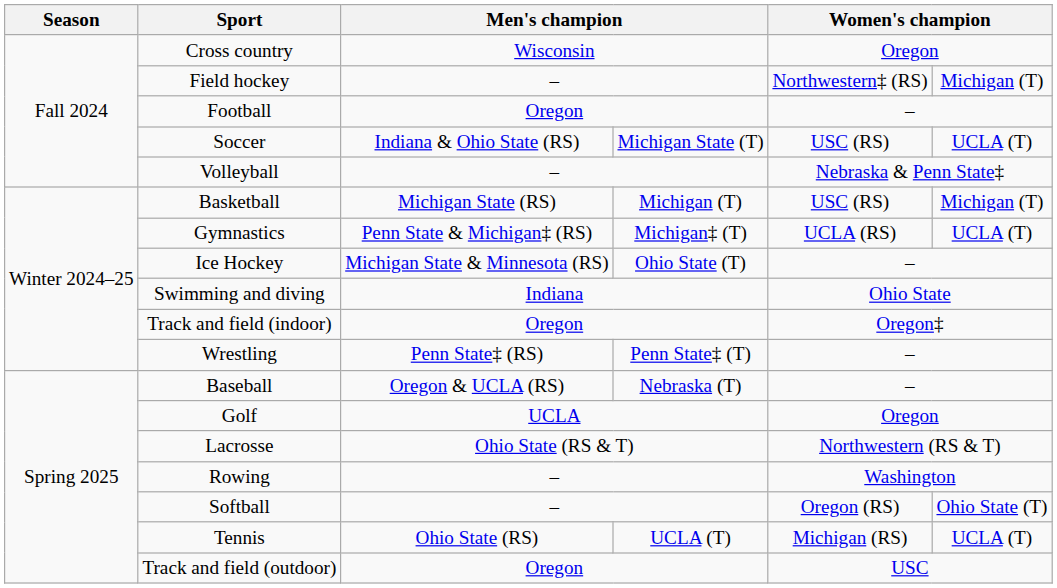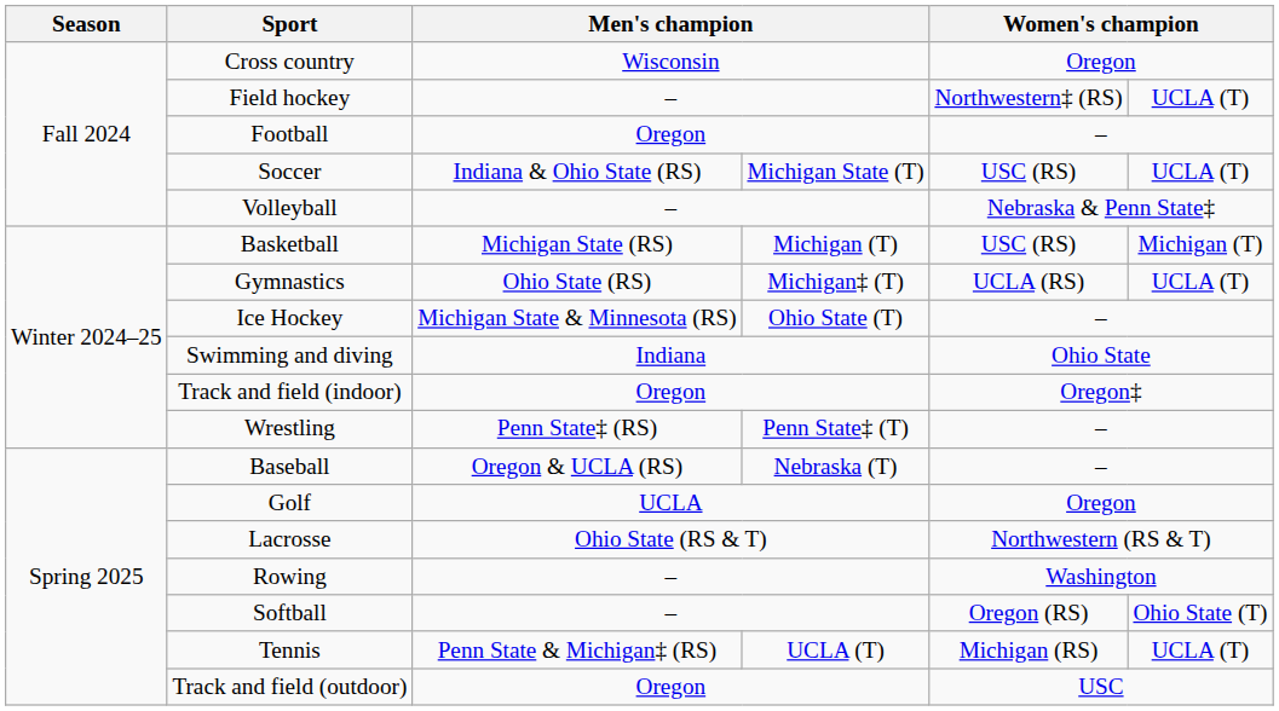 <table class="wikitable" style = "text-align: center">
 <tr>
 <th>Season</th>
 <th>Sport</th>
 <th colspan = 2>Men's champion</th>
 <th colspan = 2>Women's champion</th>
 </tr>
 <tr>
 <td rowspan = 5>Fall 2024</td>
 <td>Cross country</td>
 <td colspan = 2><a href='#'>Wisconsin</a></td>
 <td colspan = 2><a href='#'>Oregon</a></td>
 </tr>
 <tr>
 <td>Field hockey</td>
 <td colspan=2 align=center>–</td>
 <td><a href='#'>Northwestern</a>‡ (RS)</td>
-<td><a href='#'>Michigan</a> (T)</td>
+<td><a href='#'>UCLA</a> (T)</td>
 </tr>
 <tr>
 <td>Football</td>
 <td colspan = 2><a href='#'>Oregon</a></td>
 <td colspan=2 align=center>–</td>
 </tr>
 <tr>
 <td>Soccer</td>
 <td><a href='#'>Indiana</a> & <a href='#'>Ohio State</a> (RS)</td>
 <td><a href='#'>Michigan State</a> (T)</td>
 <td><a href='#'>USC</a> (RS)</td>
 <td><a href='#'>UCLA</a> (T)</td>
 </tr>
 <tr>
 <td>Volleyball</td>
 <td colspan=2 align=center>–</td>
 <td colspan = 2><a href='#'>Nebraska</a> & <a href='#'>Penn State</a>‡</td>
 </tr>
 <tr>
 <td rowspan = 6>Winter 2024–25</td>
 <td>Basketball</td>
 <td><a href='#'>Michigan State</a> (RS)</td>
 <td><a href='#'>Michigan</a> (T)</td>
 <td><a href='#'>USC</a> (RS)</td>
 <td><a href='#'>Michigan</a> (T)</td>
 </tr>
 <tr>
 <td>Gymnastics</td>
-<td><a href='#'>Penn State</a> & <a href='#'>Michigan</a>‡ (RS)</td>
+<td><a href='#'>Ohio State</a> (RS)</td>
 <td><a href='#'>Michigan</a>‡ (T)</td>
 <td><a href='#'>UCLA</a> (RS)</td>
 <td><a href='#'>UCLA</a> (T)</td>
 </tr>
 <tr>
 <td>Ice Hockey</td>
 <td><a href='#'>Michigan State</a> & <a href='#'>Minnesota</a> (RS)</td>
 <td><a href='#'>Ohio State</a> (T)</td>
 <td colspan=2 align=center>–</td>
 </tr>
 <tr>
 <td>Swimming and diving</td>
 <td colspan=2><a href='#'>Indiana</a></td>
 <td colspan=2><a href='#'>Ohio State</a></td>
 </tr>
 <tr>
 <td>Track and field (indoor)</td>
 <td colspan=2><a href='#'>Oregon</a></td>
 <td colspan=2><a href='#'>Oregon</a>‡</td>
 </tr>
 <tr>
 <td>Wrestling</td>
 <td><a href='#'>Penn State</a>‡ (RS)</td>
 <td><a href='#'>Penn State</a>‡ (T)</td>
 <td colspan=2 align=center>–</td>
 </tr>
 <tr>
 <td rowspan = 7>Spring 2025</td>
 <td>Baseball</td>
 <td><a href='#'>Oregon</a> & <a href='#'>UCLA</a> (RS)</td>
 <td><a href='#'>Nebraska</a> (T)</td>
 <td colspan="2" align="center">–</td>
 </tr>
 <tr>
 <td>Golf</td>
 <td colspan=2><a href='#'>UCLA</a></td>
 <td colspan=2><a href='#'>Oregon</a></td>
 </tr>
 <tr>
 <td>Lacrosse</td>
 <td colspan=2><a href='#'>Ohio State</a> (RS & T)</td>
 <td colspan=2><a href='#'>Northwestern</a> (RS & T)</td>
 </tr>
 <tr>
 <td>Rowing</td>
 <td colspan=2 align=center>–</td>
 <td colspan=2 align=center><a href='#'>Washington</a></td>
 </tr>
 <tr>
 <td>Softball</td>
 <td colspan=2 align=center>–</td>
 <td><a href='#'>Oregon</a> (RS)</td>
 <td><a href='#'>Ohio State</a> (T)</td>
 </tr>
 <tr>
 <td>Tennis</td>
-<td><a href='#'>Ohio State</a> (RS)</td>
+<td><a href='#'>Penn State</a> & <a href='#'>Michigan</a>‡ (RS)</td>
 <td><a href='#'>UCLA</a> (T)</td>
 <td><a href='#'>Michigan</a> (RS)</td>
 <td><a href='#'>UCLA</a> (T)</td>
 </tr>
 <tr>
 <td>Track and field (outdoor)</td>
 <td colspan=2><a href='#'>Oregon</a></td>
 <td colspan=2><a href='#'>USC</a></td>
 </tr>
 </table>
